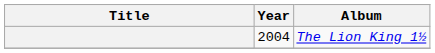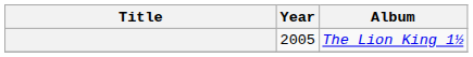 <table class="wikitable plainrowheaders" style="text-align:center;" border="1">
 <tr>
 <th scope="col" style="width:18em;">Title</th>
 <th scope="col">Year</th>
 <th scope="col">Album</th>
 </tr>
 <tr>
 <th scope="row"></th>
-<td>2004</td>
+<td>2005</td>
 <td><em><a href='#'>The Lion King 1½</a></em></td>
 </tr>
 <tr>
 </tr>
 </table>
